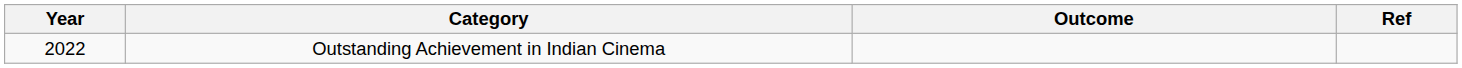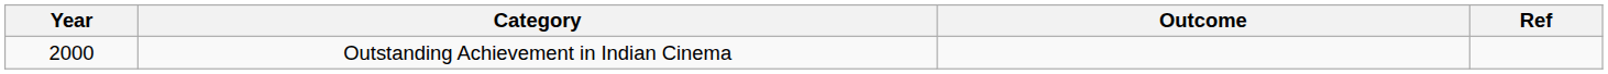 <table class="wikitable" style="width:100%;">
 <tr>
 <th width=5%>Year</th>
 <th style="width:30%;">Category</th>
 <th style="width:20%;">Outcome</th>
 <th style="width:5%;">Ref</th>
 </tr>
 <tr>
-<td style="text-align:center;">2022</td>
+<td style="text-align:center;">2000</td>
 <td style="text-align:center;">Outstanding Achievement in Indian Cinema</td>
 <td></td>
 <td></td>
 </tr>
 </table>
